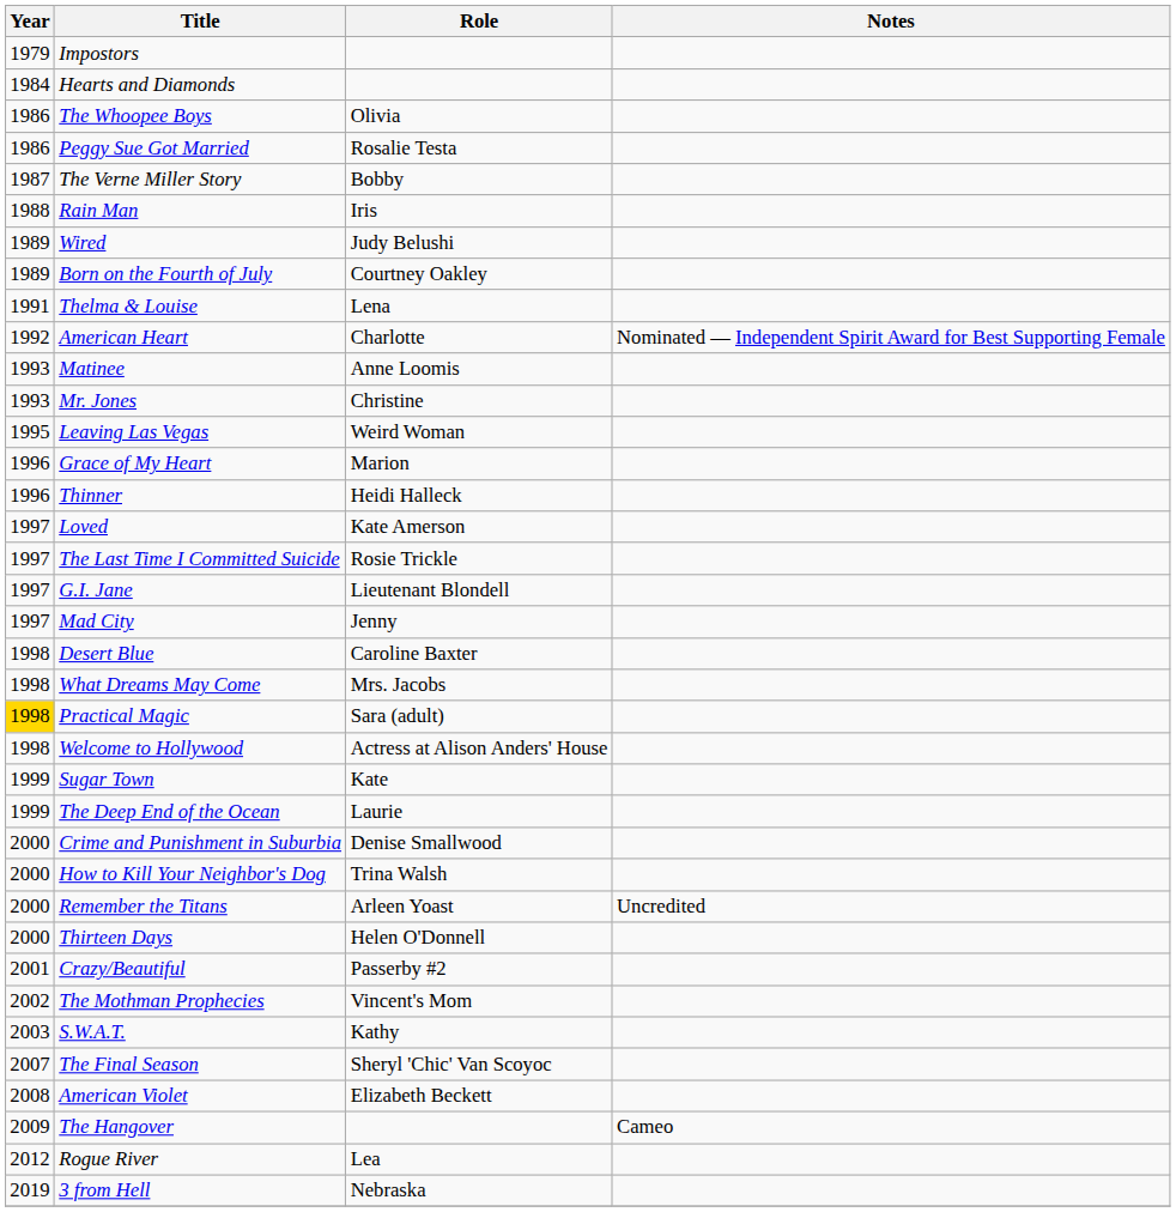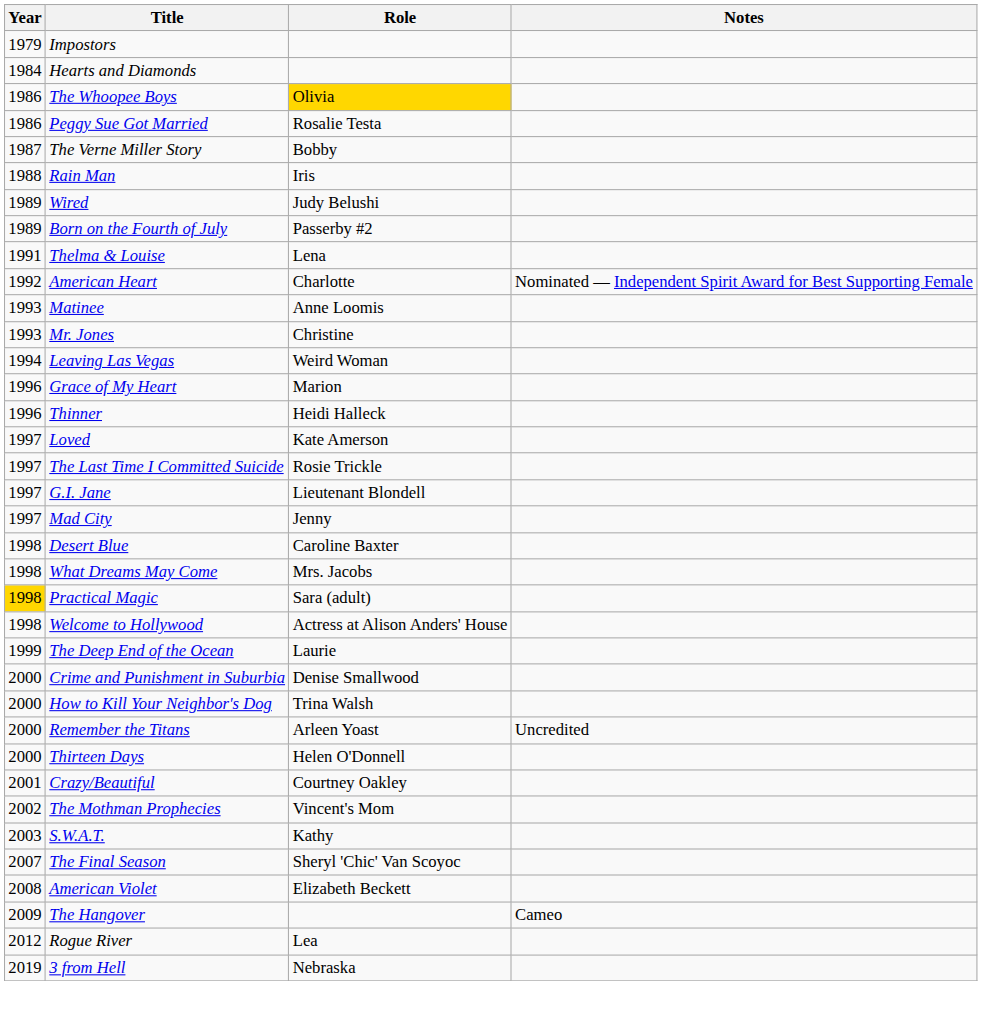 <table class="wikitable sortable">
 <tr>
 <th>Year</th>
 <th>Title</th>
 <th>Role</th>
 <th class="unsortable">Notes</th>
 </tr>
 <tr>
 <td>1979</td>
 <td><em>Impostors</em></td>
 <td></td>
 <td></td>
 </tr>
 <tr>
 <td>1984</td>
 <td><em>Hearts and Diamonds</em></td>
 <td></td>
 <td></td>
 </tr>
 <tr>
 <td>1986</td>
 <td><em><a href='#'>The Whoopee Boys</a></em></td>
-<td>Olivia</td>
+<td style="background: gold;">Olivia</td>
 <td></td>
 </tr>
 <tr>
 <td>1986</td>
 <td><em><a href='#'>Peggy Sue Got Married</a></em></td>
 <td>Rosalie Testa</td>
 <td></td>
 </tr>
 <tr>
 <td>1987</td>
 <td><em>The Verne Miller Story</em></td>
 <td>Bobby</td>
 <td></td>
 </tr>
 <tr>
 <td>1988</td>
 <td><em><a href='#'>Rain Man</a></em></td>
 <td>Iris</td>
 <td></td>
 </tr>
 <tr>
 <td>1989</td>
 <td><em><a href='#'>Wired</a></em></td>
 <td>Judy Belushi</td>
 <td></td>
 </tr>
 <tr>
 <td>1989</td>
 <td><em><a href='#'>Born on the Fourth of July</a></em></td>
-<td>Courtney Oakley</td>
+<td>Passerby #2</td>
 <td></td>
 </tr>
 <tr>
 <td>1991</td>
 <td><em><a href='#'>Thelma & Louise</a></em></td>
 <td>Lena</td>
 <td></td>
 </tr>
 <tr>
 <td>1992</td>
 <td><em><a href='#'>American Heart</a></em></td>
 <td>Charlotte</td>
 <td>Nominated — <a href='#'>Independent Spirit Award for Best Supporting Female</a></td>
 </tr>
 <tr>
 <td>1993</td>
 <td><em><a href='#'>Matinee</a></em></td>
 <td>Anne Loomis</td>
 <td></td>
 </tr>
 <tr>
 <td>1993</td>
 <td><em><a href='#'>Mr. Jones</a></em></td>
 <td>Christine</td>
 <td></td>
 </tr>
 <tr>
-<td>1995</td>
+<td>1994</td>
 <td><em><a href='#'>Leaving Las Vegas</a></em></td>
 <td>Weird Woman</td>
 <td></td>
 </tr>
 <tr>
 <td>1996</td>
 <td><em><a href='#'>Grace of My Heart</a></em></td>
 <td>Marion</td>
 <td></td>
 </tr>
 <tr>
 <td>1996</td>
 <td><em><a href='#'>Thinner</a></em></td>
 <td>Heidi Halleck</td>
 <td></td>
 </tr>
 <tr>
 <td>1997</td>
 <td><em><a href='#'>Loved</a></em></td>
 <td>Kate Amerson</td>
 <td></td>
 </tr>
 <tr>
 <td>1997</td>
 <td><em><a href='#'>The Last Time I Committed Suicide</a></em></td>
 <td>Rosie Trickle</td>
 <td></td>
 </tr>
 <tr>
 <td>1997</td>
 <td><em><a href='#'>G.I. Jane</a></em></td>
 <td>Lieutenant Blondell</td>
 <td></td>
 </tr>
 <tr>
 <td>1997</td>
 <td><em><a href='#'>Mad City</a></em></td>
 <td>Jenny</td>
 <td></td>
 </tr>
 <tr>
 <td>1998</td>
 <td><em><a href='#'>Desert Blue</a></em></td>
 <td>Caroline Baxter</td>
 <td></td>
 </tr>
 <tr>
 <td>1998</td>
 <td><em><a href='#'>What Dreams May Come</a></em></td>
 <td>Mrs. Jacobs</td>
 <td></td>
 </tr>
 <tr>
 <td style="background: gold;">1998</td>
 <td><em><a href='#'>Practical Magic</a></em></td>
 <td>Sara (adult)</td>
 <td></td>
 </tr>
 <tr>
 <td>1998</td>
 <td><em><a href='#'>Welcome to Hollywood</a></em></td>
 <td>Actress at Alison Anders' House</td>
 <td></td>
 </tr>
 <tr>
 <td>1999</td>
-<td><em><a href='#'>Sugar Town</a></em></td>
-<td>Kate</td>
-<td></td>
-</tr>
-<tr>
-<td>1999</td>
 <td><em><a href='#'>The Deep End of the Ocean</a></em></td>
 <td>Laurie</td>
 <td></td>
 </tr>
 <tr>
 <td>2000</td>
 <td><em><a href='#'>Crime and Punishment in Suburbia</a></em></td>
 <td>Denise Smallwood</td>
 <td></td>
 </tr>
 <tr>
 <td>2000</td>
 <td><em><a href='#'>How to Kill Your Neighbor's Dog</a></em></td>
 <td>Trina Walsh</td>
 <td></td>
 </tr>
 <tr>
 <td>2000</td>
 <td><em><a href='#'>Remember the Titans</a></em></td>
 <td>Arleen Yoast</td>
 <td>Uncredited</td>
 </tr>
 <tr>
 <td>2000</td>
 <td><em><a href='#'>Thirteen Days</a></em></td>
 <td>Helen O'Donnell</td>
 <td></td>
 </tr>
 <tr>
 <td>2001</td>
 <td><em><a href='#'>Crazy/Beautiful</a></em></td>
-<td>Passerby #2</td>
+<td>Courtney Oakley</td>
 <td></td>
 </tr>
 <tr>
 <td>2002</td>
 <td><em><a href='#'>The Mothman Prophecies</a></em></td>
 <td>Vincent's Mom</td>
 <td></td>
 </tr>
 <tr>
 <td>2003</td>
 <td><em><a href='#'>S.W.A.T.</a></em></td>
 <td>Kathy</td>
 <td></td>
 </tr>
 <tr>
 <td>2007</td>
 <td><em><a href='#'>The Final Season</a></em></td>
 <td>Sheryl 'Chic' Van Scoyoc</td>
 <td></td>
 </tr>
 <tr>
 <td>2008</td>
 <td><em><a href='#'>American Violet</a></em></td>
 <td>Elizabeth Beckett</td>
 <td></td>
 </tr>
 <tr>
 <td>2009</td>
 <td><em><a href='#'>The Hangover</a></em></td>
 <td></td>
 <td>Cameo</td>
 </tr>
 <tr>
 <td>2012</td>
 <td><em>Rogue River</em></td>
 <td>Lea</td>
 <td></td>
 </tr>
 <tr>
 <td>2019</td>
 <td><em> <a href='#'>3 from Hell</a></em></td>
 <td>Nebraska</td>
 <td></td>
 </tr>
 <tr>
 </tr>
 </table>
